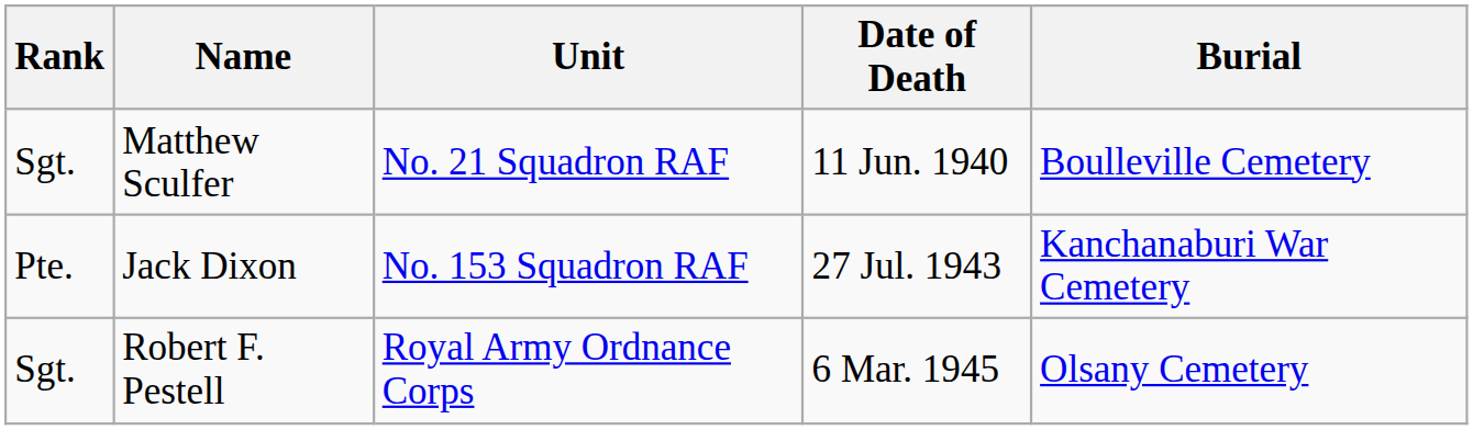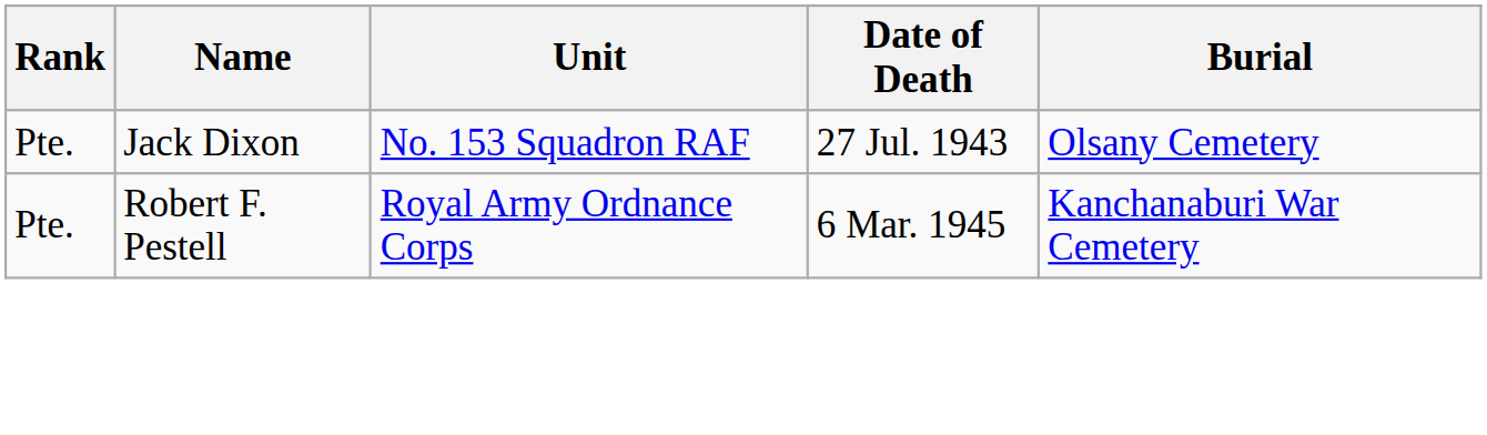 <table class="wikitable">
 <tr>
 <th>Rank</th>
 <th>Name</th>
 <th>Unit</th>
 <th>Date of Death</th>
 <th>Burial</th>
 </tr>
 <tr>
-<td>Sgt.</td>
-<td>Matthew Sculfer</td>
-<td><a href='#'>No. 21 Squadron RAF</a></td>
-<td>11 Jun. 1940</td>
-<td><a href='#'>Boulleville Cemetery</a></td>
-</tr>
-<tr>
 <td>Pte.</td>
 <td>Jack Dixon</td>
 <td><a href='#'>No. 153 Squadron RAF</a></td>
 <td>27 Jul. 1943</td>
-<td><a href='#'>Kanchanaburi War Cemetery</a></td>
+<td><a href='#'>Olsany Cemetery</a></td>
 </tr>
 <tr>
-<td>Sgt.</td>
+<td>Pte.</td>
 <td>Robert F. Pestell</td>
 <td><a href='#'>Royal Army Ordnance Corps</a></td>
 <td>6 Mar. 1945</td>
-<td><a href='#'>Olsany Cemetery</a></td>
+<td><a href='#'>Kanchanaburi War Cemetery</a></td>
 </tr>
 </table>
